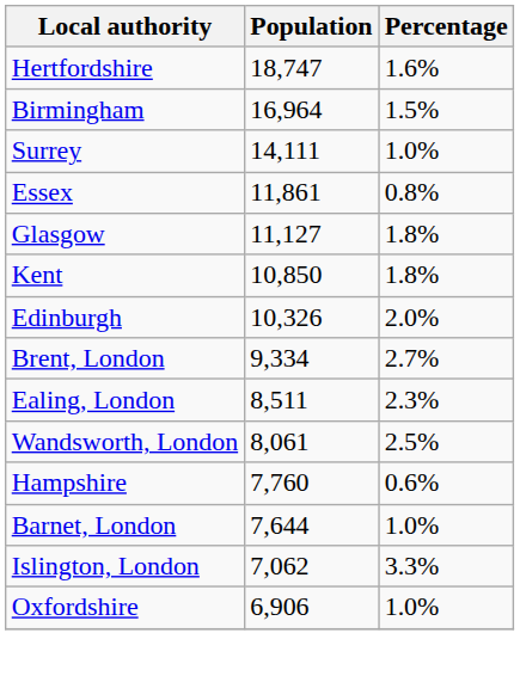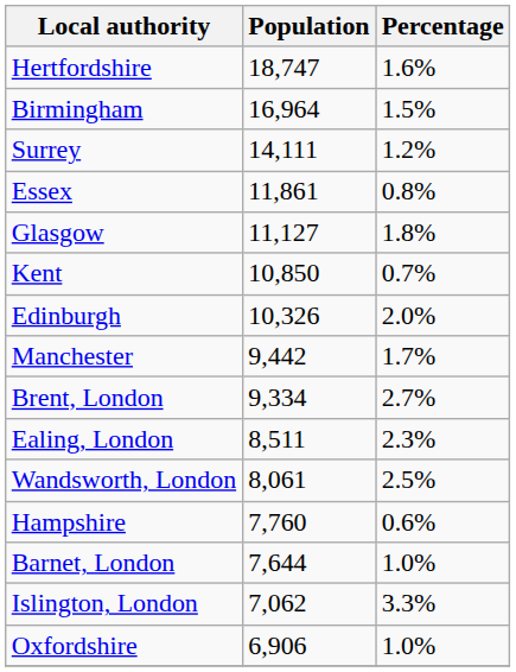 <table class="wikitable sortable">
 <tr>
 <th>Local authority</th>
 <th>Population</th>
 <th>Percentage</th>
 </tr>
 <tr>
 <td><a href='#'>Hertfordshire</a></td>
 <td>18,747</td>
 <td>1.6%</td>
 </tr>
 <tr>
 <td><a href='#'>Birmingham</a></td>
 <td>16,964</td>
 <td>1.5%</td>
 </tr>
 <tr>
 <td><a href='#'>Surrey</a></td>
 <td>14,111</td>
-<td>1.0%</td>
+<td>1.2%</td>
 </tr>
 <tr>
 <td><a href='#'>Essex</a></td>
 <td>11,861</td>
 <td>0.8%</td>
 </tr>
 <tr>
 <td><a href='#'>Glasgow</a></td>
 <td>11,127</td>
 <td>1.8%</td>
 </tr>
 <tr>
 <td><a href='#'>Kent</a></td>
 <td>10,850</td>
-<td>1.8%</td>
+<td>0.7%</td>
 </tr>
 <tr>
 <td><a href='#'>Edinburgh</a></td>
 <td>10,326</td>
 <td>2.0%</td>
+</tr>
+<tr>
+<td><a href='#'>Manchester</a></td>
+<td>9,442</td>
+<td>1.7%</td>
 </tr>
 <tr>
 <td><a href='#'>Brent, London</a></td>
 <td>9,334</td>
 <td>2.7%</td>
 </tr>
 <tr>
 <td><a href='#'>Ealing, London</a></td>
 <td>8,511</td>
 <td>2.3%</td>
 </tr>
 <tr>
 <td><a href='#'>Wandsworth, London</a></td>
 <td>8,061</td>
 <td>2.5%</td>
 </tr>
 <tr>
 <td><a href='#'>Hampshire</a></td>
 <td>7,760</td>
 <td>0.6%</td>
 </tr>
 <tr>
 <td><a href='#'>Barnet, London</a></td>
 <td>7,644</td>
 <td>1.0%</td>
 </tr>
 <tr>
 <td><a href='#'>Islington, London</a></td>
 <td>7,062</td>
 <td>3.3%</td>
 </tr>
 <tr>
 <td><a href='#'>Oxfordshire</a></td>
 <td>6,906</td>
 <td>1.0%</td>
 </tr>
 <tr>
 </tr>
 </table>
